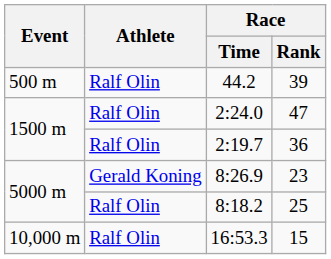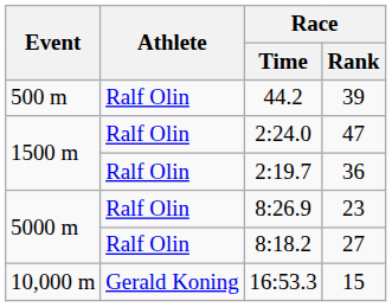 <table class="wikitable" border="1" style="font-size:90%">
 <tr>
 <th rowspan=2>Event</th>
 <th rowspan=2>Athlete</th>
 <th colspan=2>Race</th>
 </tr>
 <tr>
 <th>Time</th>
 <th>Rank</th>
 </tr>
 <tr>
 <td>500 m</td>
 <td><a href='#'>Ralf Olin</a></td>
 <td align=center>44.2</td>
 <td align=center>39</td>
 </tr>
 <tr>
 <td rowspan=2>1500 m</td>
 <td><a href='#'>Ralf Olin</a></td>
 <td align=center>2:24.0</td>
 <td align=center>47</td>
 </tr>
 <tr>
 <td><a href='#'>Ralf Olin</a></td>
 <td align=center>2:19.7</td>
 <td align=center>36</td>
 </tr>
 <tr>
 <td rowspan=2>5000 m</td>
-<td><a href='#'>Gerald Koning</a></td>
+<td><a href='#'>Ralf Olin</a></td>
 <td align=center>8:26.9</td>
 <td align=center>23</td>
 </tr>
 <tr>
 <td><a href='#'>Ralf Olin</a></td>
 <td align=center>8:18.2</td>
-<td align=center>25</td>
+<td align=center>27</td>
 </tr>
 <tr>
 <td>10,000 m</td>
-<td><a href='#'>Ralf Olin</a></td>
+<td><a href='#'>Gerald Koning</a></td>
 <td align=center>16:53.3</td>
 <td align=center>15</td>
 </tr>
 </table>
